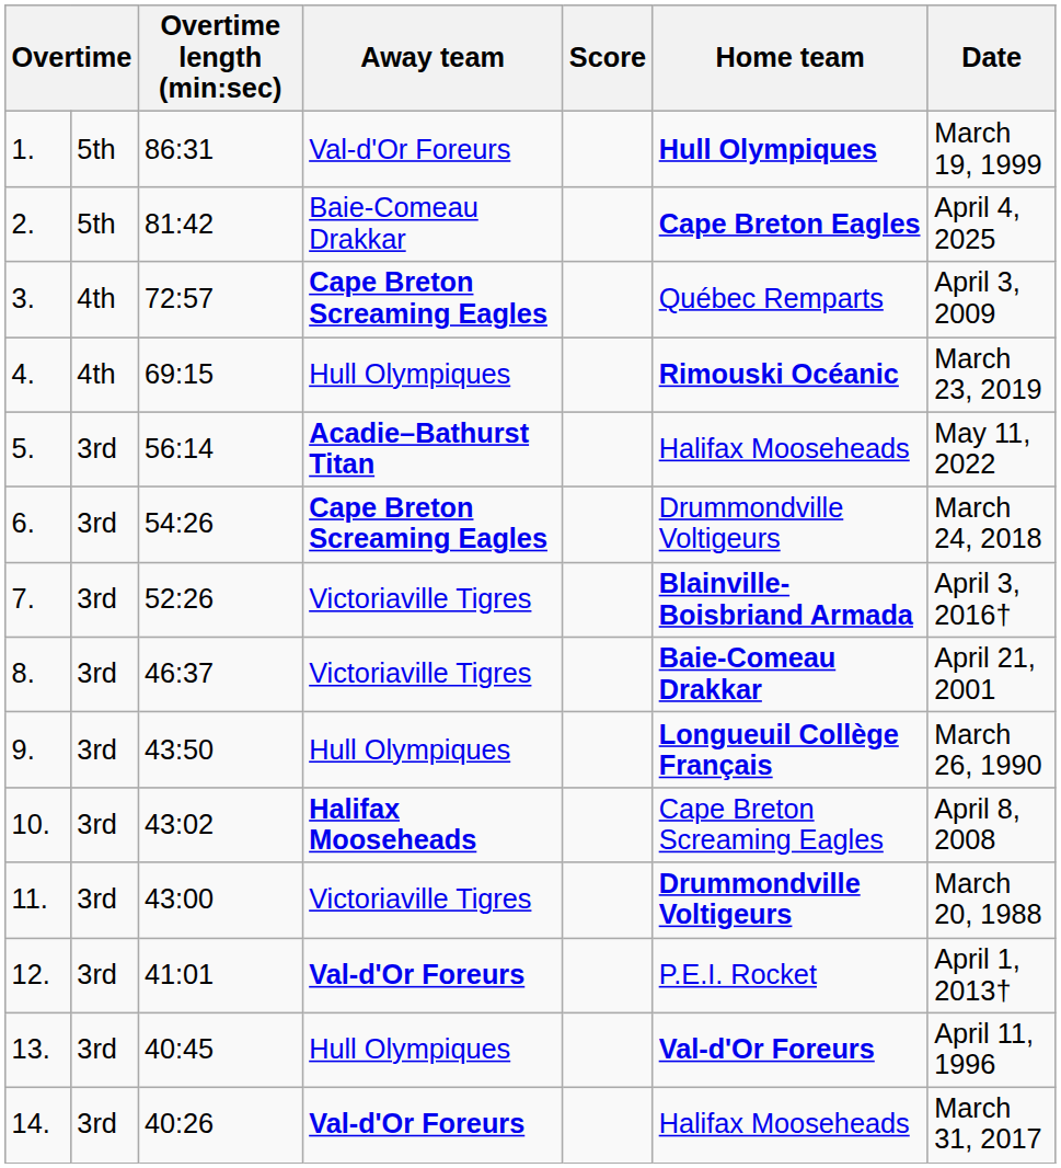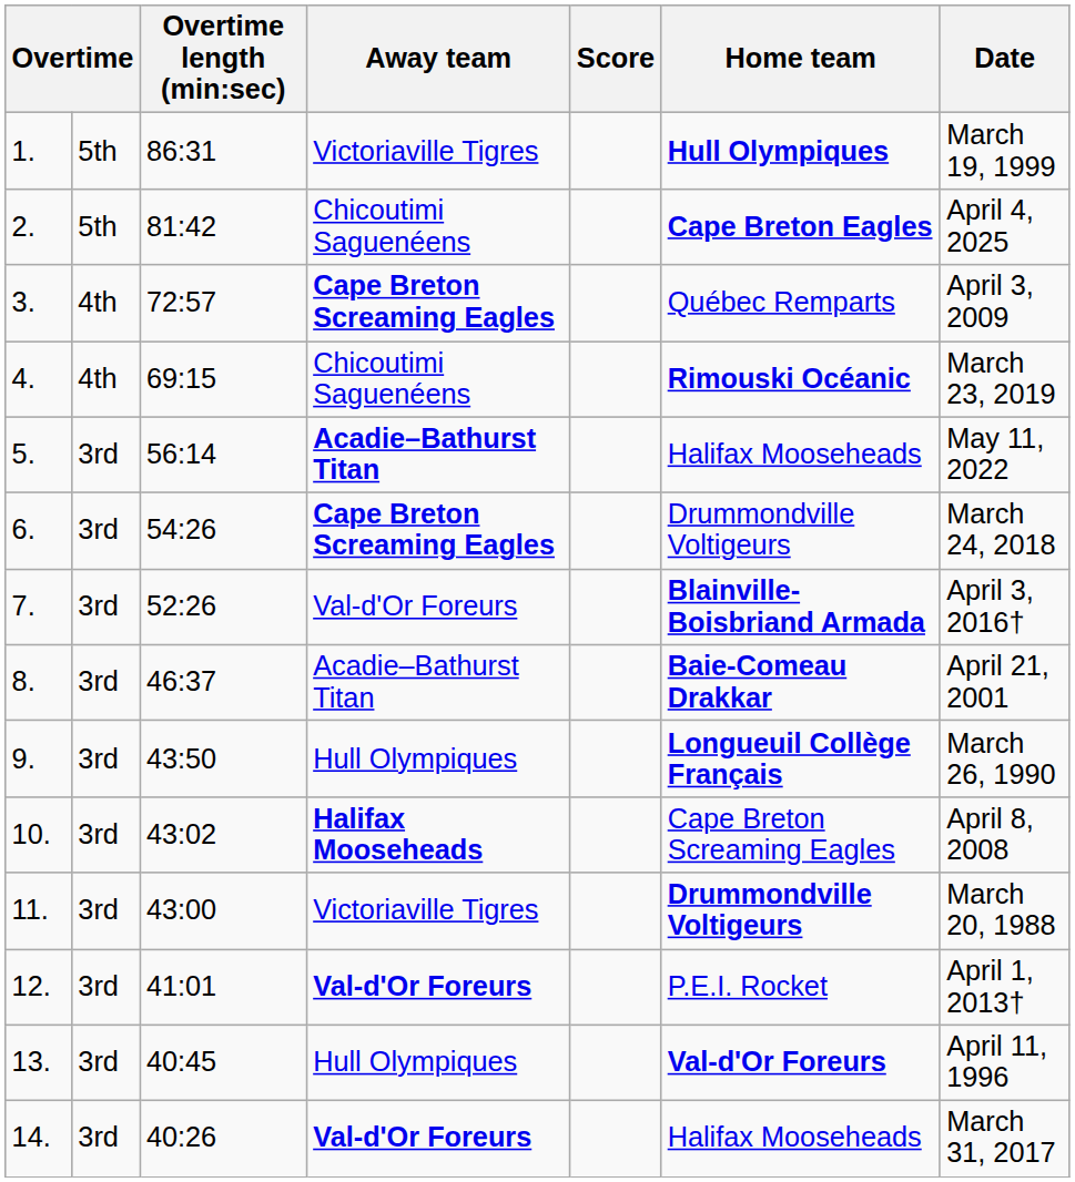 <table class="wikitable">
 <tr>
 <th colspan="2">Overtime</th>
 <th>Overtime length<br> (min:sec)</th>
 <th>Away team</th>
 <th>Score</th>
 <th>Home team</th>
 <th>Date</th>
 </tr>
 <tr>
 <td>1.</td>
 <td>5th</td>
 <td>86:31</td>
-<td><a href='#'>Val-d'Or Foreurs</a></td>
+<td><a href='#'>Victoriaville Tigres</a></td>
 <td></td>
 <td><strong><a href='#'>Hull Olympiques</a></strong></td>
 <td>March 19, 1999</td>
 </tr>
 <tr>
 <td>2.</td>
 <td>5th</td>
 <td>81:42</td>
-<td><a href='#'>Baie-Comeau Drakkar</a></td>
+<td><a href='#'>Chicoutimi Saguenéens</a></td>
 <td></td>
 <td><strong><a href='#'>Cape Breton Eagles</a></strong></td>
 <td>April 4, 2025</td>
 </tr>
 <tr>
 <td>3.</td>
 <td>4th</td>
 <td>72:57</td>
 <td><strong><a href='#'>Cape Breton Screaming Eagles</a></strong></td>
 <td></td>
 <td><a href='#'>Québec Remparts</a></td>
 <td>April 3, 2009</td>
 </tr>
 <tr>
 <td>4.</td>
 <td>4th</td>
 <td>69:15</td>
-<td><a href='#'>Hull Olympiques</a></td>
+<td><a href='#'>Chicoutimi Saguenéens</a></td>
 <td></td>
 <td><strong><a href='#'>Rimouski Océanic</a></strong></td>
 <td>March 23, 2019</td>
 </tr>
 <tr>
 <td>5.</td>
 <td>3rd</td>
 <td>56:14</td>
 <td><strong><a href='#'>Acadie–Bathurst Titan</a></strong></td>
 <td></td>
 <td><a href='#'>Halifax Mooseheads</a></td>
 <td>May 11, 2022</td>
 </tr>
 <tr>
 <td>6.</td>
 <td>3rd</td>
 <td>54:26</td>
 <td><strong><a href='#'>Cape Breton Screaming Eagles</a></strong></td>
 <td></td>
 <td><a href='#'>Drummondville Voltigeurs</a></td>
 <td>March 24, 2018</td>
 </tr>
 <tr>
 <td>7.</td>
 <td>3rd</td>
 <td>52:26</td>
-<td><a href='#'>Victoriaville Tigres</a></td>
+<td><a href='#'>Val-d'Or Foreurs</a></td>
 <td></td>
 <td><strong><a href='#'>Blainville-Boisbriand Armada</a></strong></td>
 <td>April 3, 2016†</td>
 </tr>
 <tr>
 <td>8.</td>
 <td>3rd</td>
 <td>46:37</td>
-<td><a href='#'>Victoriaville Tigres</a></td>
+<td><a href='#'>Acadie–Bathurst Titan</a></td>
 <td></td>
 <td><strong><a href='#'>Baie-Comeau Drakkar</a></strong></td>
 <td>April 21, 2001</td>
 </tr>
 <tr>
 <td>9.</td>
 <td>3rd</td>
 <td>43:50</td>
 <td><a href='#'>Hull Olympiques</a></td>
 <td></td>
 <td><strong><a href='#'>Longueuil Collège Français</a></strong></td>
 <td>March 26, 1990</td>
 </tr>
 <tr>
 <td>10.</td>
 <td>3rd</td>
 <td>43:02</td>
 <td><strong><a href='#'>Halifax Mooseheads</a></strong></td>
 <td></td>
 <td><a href='#'>Cape Breton Screaming Eagles</a></td>
 <td>April 8, 2008</td>
 </tr>
 <tr>
 <td>11.</td>
 <td>3rd</td>
 <td>43:00</td>
 <td><a href='#'>Victoriaville Tigres</a></td>
 <td></td>
 <td><strong><a href='#'>Drummondville Voltigeurs</a></strong></td>
 <td>March 20, 1988</td>
 </tr>
 <tr>
 <td>12.</td>
 <td>3rd</td>
 <td>41:01</td>
 <td><strong><a href='#'>Val-d'Or Foreurs</a></strong></td>
 <td></td>
 <td><a href='#'>P.E.I. Rocket</a></td>
 <td>April 1, 2013†</td>
 </tr>
 <tr>
 <td>13.</td>
 <td>3rd</td>
 <td>40:45</td>
 <td><a href='#'>Hull Olympiques</a></td>
 <td></td>
 <td><strong><a href='#'>Val-d'Or Foreurs</a></strong></td>
 <td>April 11, 1996</td>
 </tr>
 <tr>
 <td>14.</td>
 <td>3rd</td>
 <td>40:26</td>
 <td><strong><a href='#'>Val-d'Or Foreurs</a></strong></td>
 <td></td>
 <td><a href='#'>Halifax Mooseheads</a></td>
 <td>March 31, 2017</td>
 </tr>
 </table>
